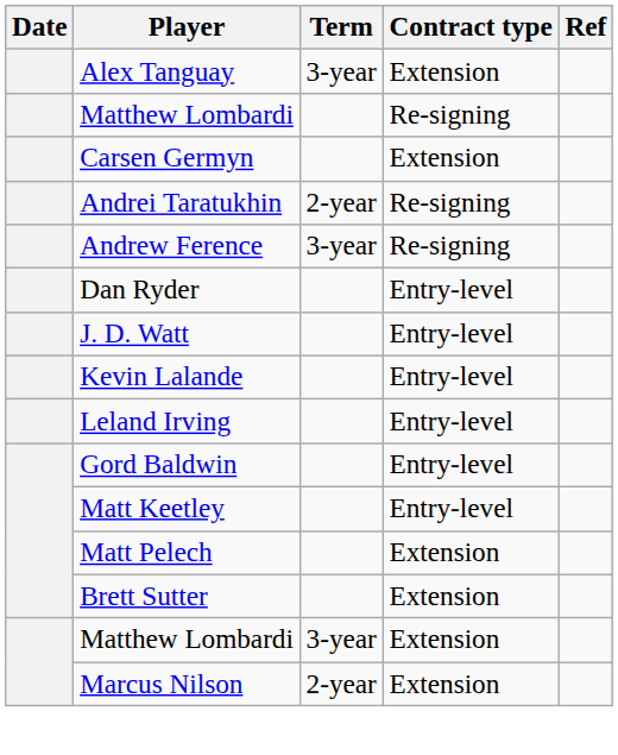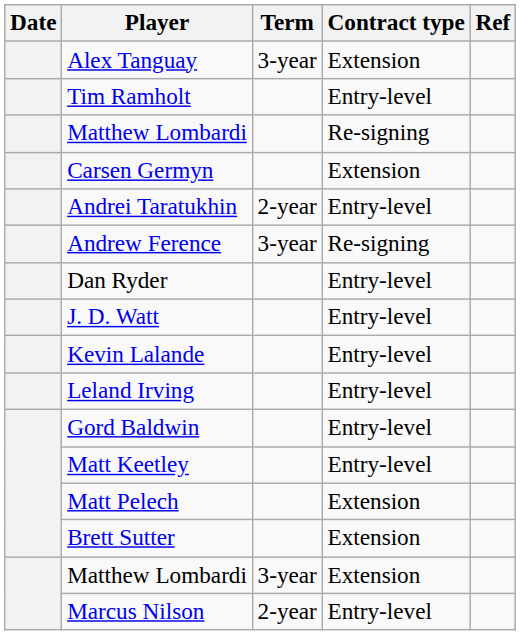 <table class="wikitable plainrowheaders">
 <tr style="background:#ddd; text-align:center;">
 <th>Date</th>
 <th>Player</th>
 <th>Term</th>
 <th>Contract type</th>
 <th>Ref</th>
 </tr>
 <tr>
 <th scope="row"></th>
 <td><a href='#'>Alex Tanguay</a></td>
 <td>3-year</td>
 <td>Extension</td>
+<td></td>
+</tr>
+<tr>
+<th scope="row"></th>
+<td><a href='#'>Tim Ramholt</a></td>
+<td></td>
+<td>Entry-level</td>
 <td></td>
 </tr>
 <tr>
 <th scope="row"></th>
 <td><a href='#'>Matthew Lombardi</a></td>
 <td></td>
 <td>Re-signing</td>
 <td></td>
 </tr>
 <tr>
 <th scope="row"></th>
 <td><a href='#'>Carsen Germyn</a></td>
 <td></td>
 <td>Extension</td>
 <td></td>
 </tr>
 <tr>
 <th scope="row"></th>
 <td><a href='#'>Andrei Taratukhin</a></td>
 <td>2-year</td>
-<td>Re-signing</td>
+<td>Entry-level</td>
 <td></td>
 </tr>
 <tr>
 <th scope="row"></th>
 <td><a href='#'>Andrew Ference</a></td>
 <td>3-year</td>
 <td>Re-signing</td>
 <td></td>
 </tr>
 <tr>
 <th scope="row"></th>
 <td>Dan Ryder</td>
 <td></td>
 <td>Entry-level</td>
 <td></td>
 </tr>
 <tr>
 <th scope="row"></th>
 <td><a href='#'>J. D. Watt</a></td>
 <td></td>
 <td>Entry-level</td>
 <td></td>
 </tr>
 <tr>
 <th scope="row"></th>
 <td><a href='#'>Kevin Lalande</a></td>
 <td></td>
 <td>Entry-level</td>
 <td></td>
 </tr>
 <tr>
 <th scope="row"></th>
 <td><a href='#'>Leland Irving</a></td>
 <td></td>
 <td>Entry-level</td>
 <td></td>
 </tr>
 <tr>
 <th scope="row" rowspan=4></th>
 <td><a href='#'>Gord Baldwin</a></td>
 <td></td>
 <td>Entry-level</td>
 <td></td>
 </tr>
 <tr>
 <td><a href='#'>Matt Keetley</a></td>
 <td></td>
 <td>Entry-level</td>
 <td></td>
 </tr>
 <tr>
 <td><a href='#'>Matt Pelech</a></td>
 <td></td>
 <td>Extension</td>
 <td></td>
 </tr>
 <tr>
 <td><a href='#'>Brett Sutter</a></td>
 <td></td>
 <td>Extension</td>
 <td></td>
 </tr>
 <tr>
 <th scope="row" rowspan=2></th>
 <td>Matthew Lombardi</td>
 <td>3-year</td>
 <td>Extension</td>
 <td></td>
 </tr>
 <tr>
 <td><a href='#'>Marcus Nilson</a></td>
 <td>2-year</td>
-<td>Extension</td>
+<td>Entry-level</td>
 <td></td>
 </tr>
 </table>
